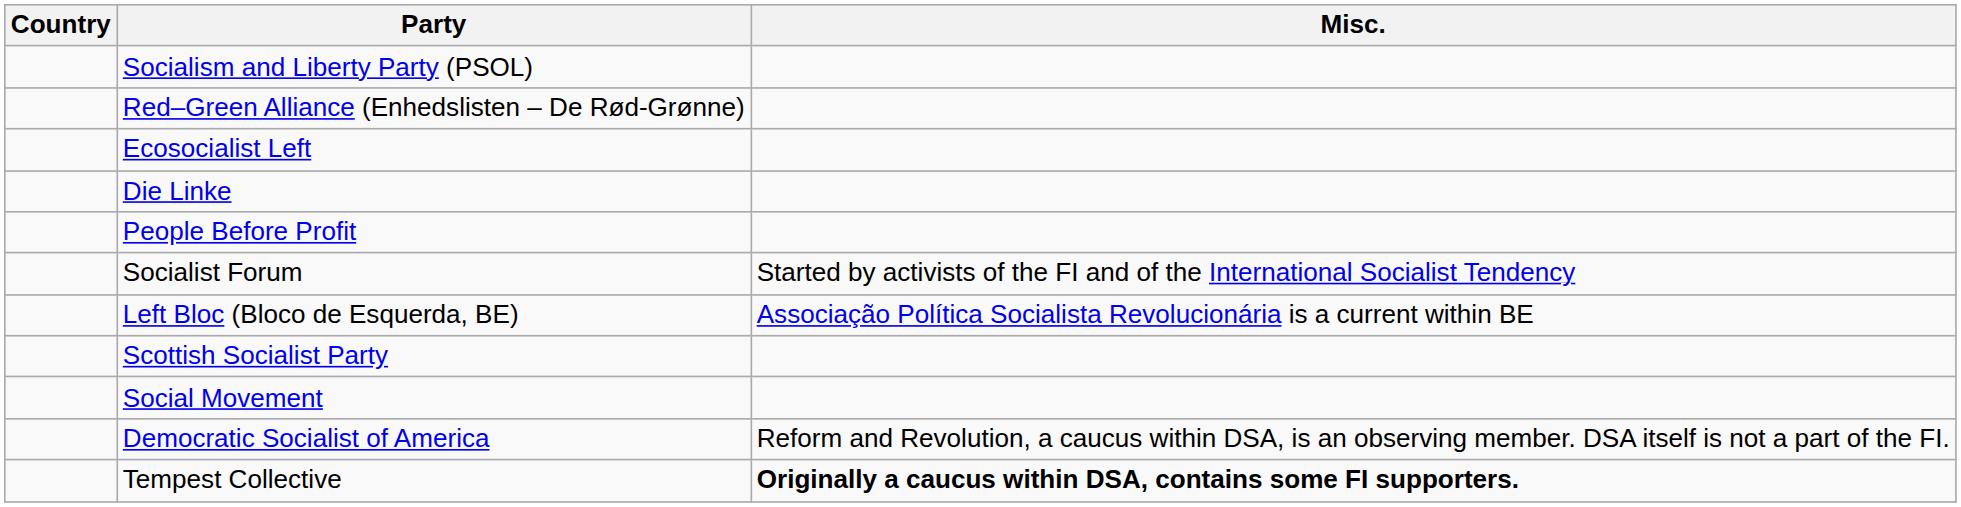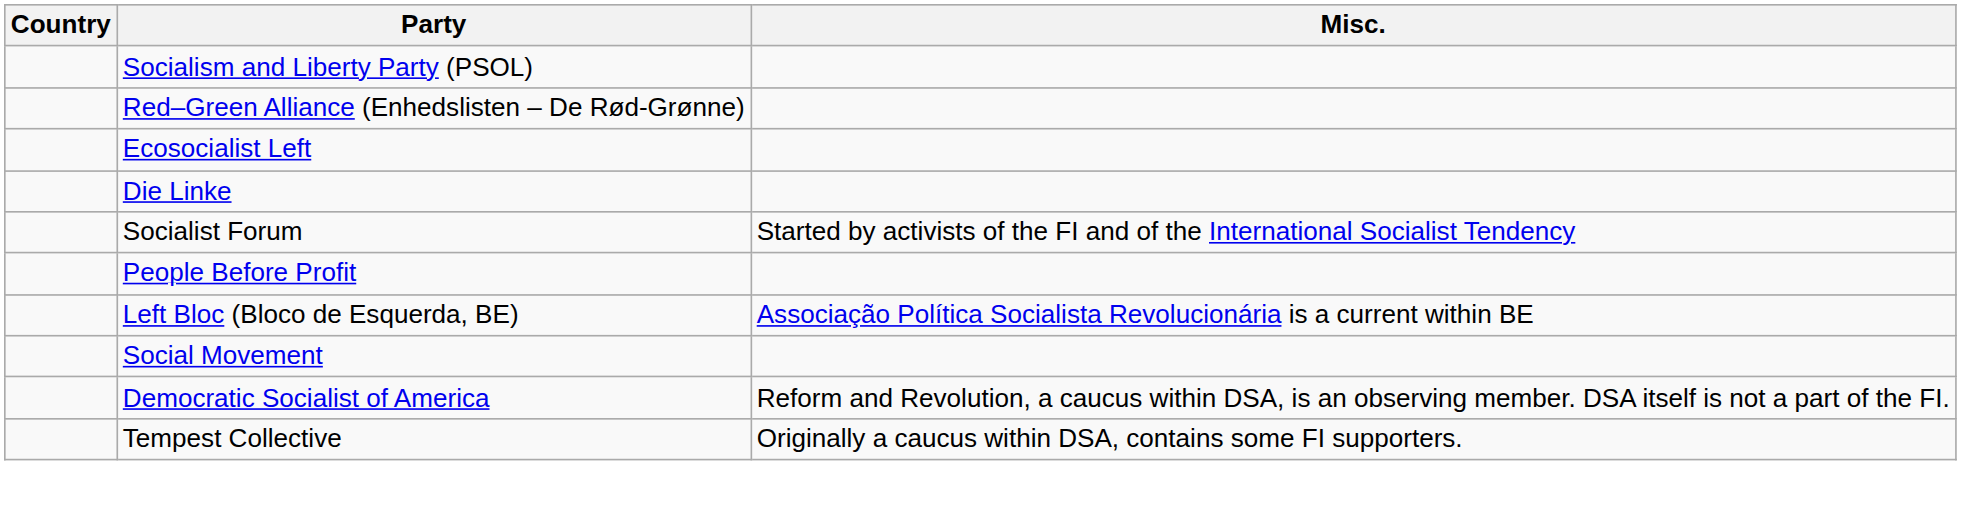 <table class="wikitable">
 <tr>
 <th>Country</th>
 <th>Party</th>
 <th>Misc.</th>
 </tr>
 <tr>
 <td></td>
 <td><a href='#'>Socialism and Liberty Party</a> (PSOL)</td>
 <td></td>
 </tr>
 <tr>
 <td></td>
 <td><a href='#'>Red–Green Alliance</a> (Enhedslisten – De Rød-Grønne)</td>
 <td></td>
 </tr>
 <tr>
 <td></td>
 <td><a href='#'>Ecosocialist Left</a></td>
 <td></td>
 </tr>
 <tr>
 <td></td>
 <td><a href='#'>Die Linke</a></td>
 <td></td>
 </tr>
 <tr>
 <td></td>
+<td>Socialist Forum</td>
+<td>Started by activists of the FI and of the <a href='#'>International Socialist Tendency</a></td>
+</tr>
+<tr>
+<td></td>
 <td><a href='#'>People Before Profit</a></td>
 <td></td>
 </tr>
 <tr>
 <td></td>
-<td>Socialist Forum</td>
-<td>Started by activists of the FI and of the <a href='#'>International Socialist Tendency</a></td>
-</tr>
-<tr>
-<td></td>
 <td><a href='#'>Left Bloc</a> (Bloco de Esquerda, BE)</td>
 <td><a href='#'>Associação Política Socialista Revolucionária</a> is a current within BE</td>
-</tr>
-<tr>
-<td></td>
-<td><a href='#'>Scottish Socialist Party</a></td>
-<td></td>
 </tr>
 <tr>
 <td></td>
 <td><a href='#'>Social Movement</a></td>
 <td></td>
 </tr>
 <tr>
 <td></td>
 <td><a href='#'>Democratic Socialist of America</a></td>
 <td>Reform and Revolution, a caucus within DSA, is an observing member. DSA itself is not a part of the FI.</td>
 </tr>
 <tr>
 <td></td>
 <td>Tempest Collective</td>
-<td><strong>Originally a caucus within DSA, contains some FI supporters.</strong></td>
+<td>Originally a caucus within DSA, contains some FI supporters.</td>
 </tr>
 </table>
